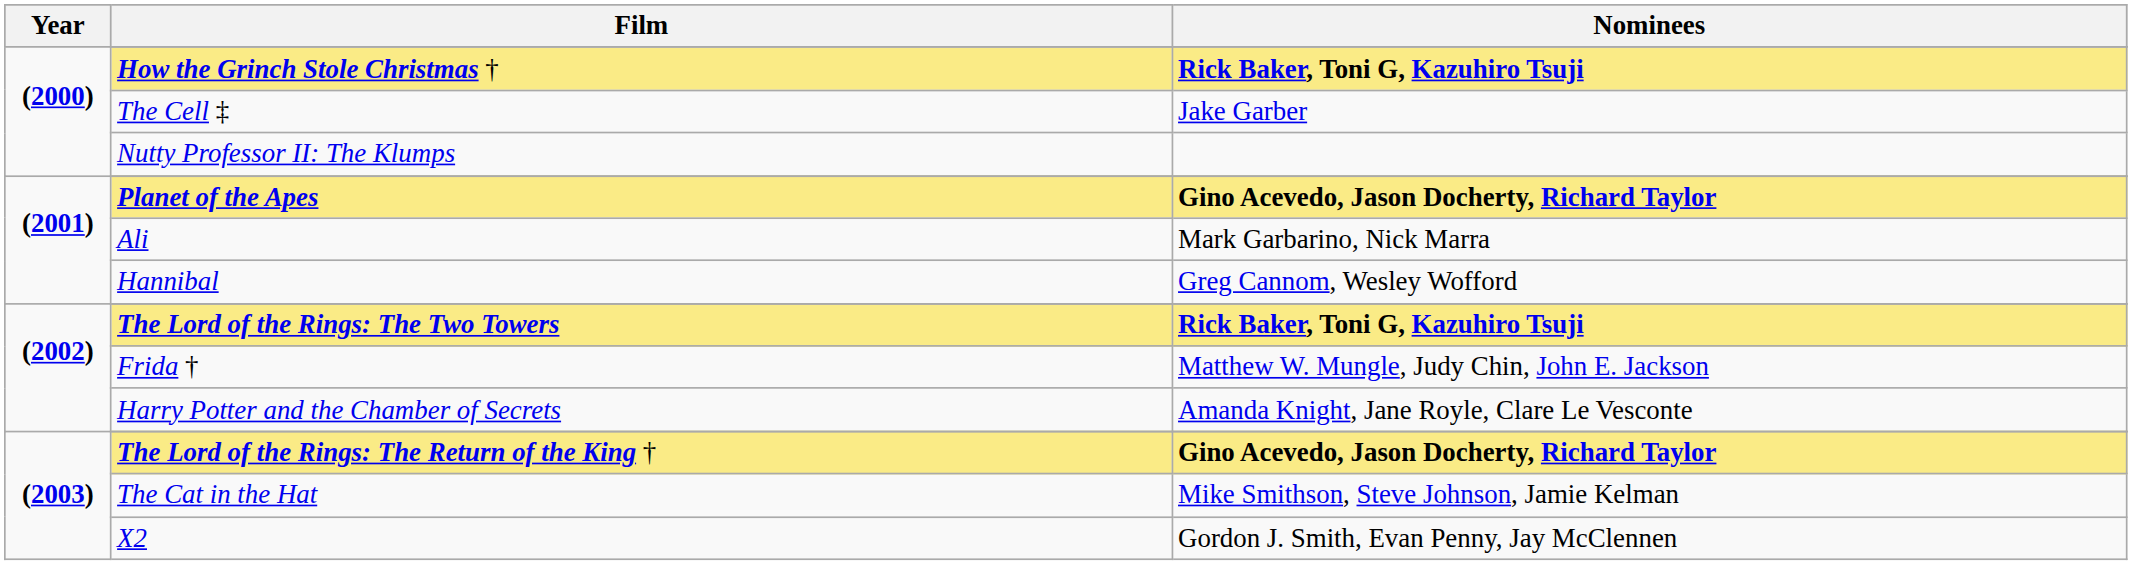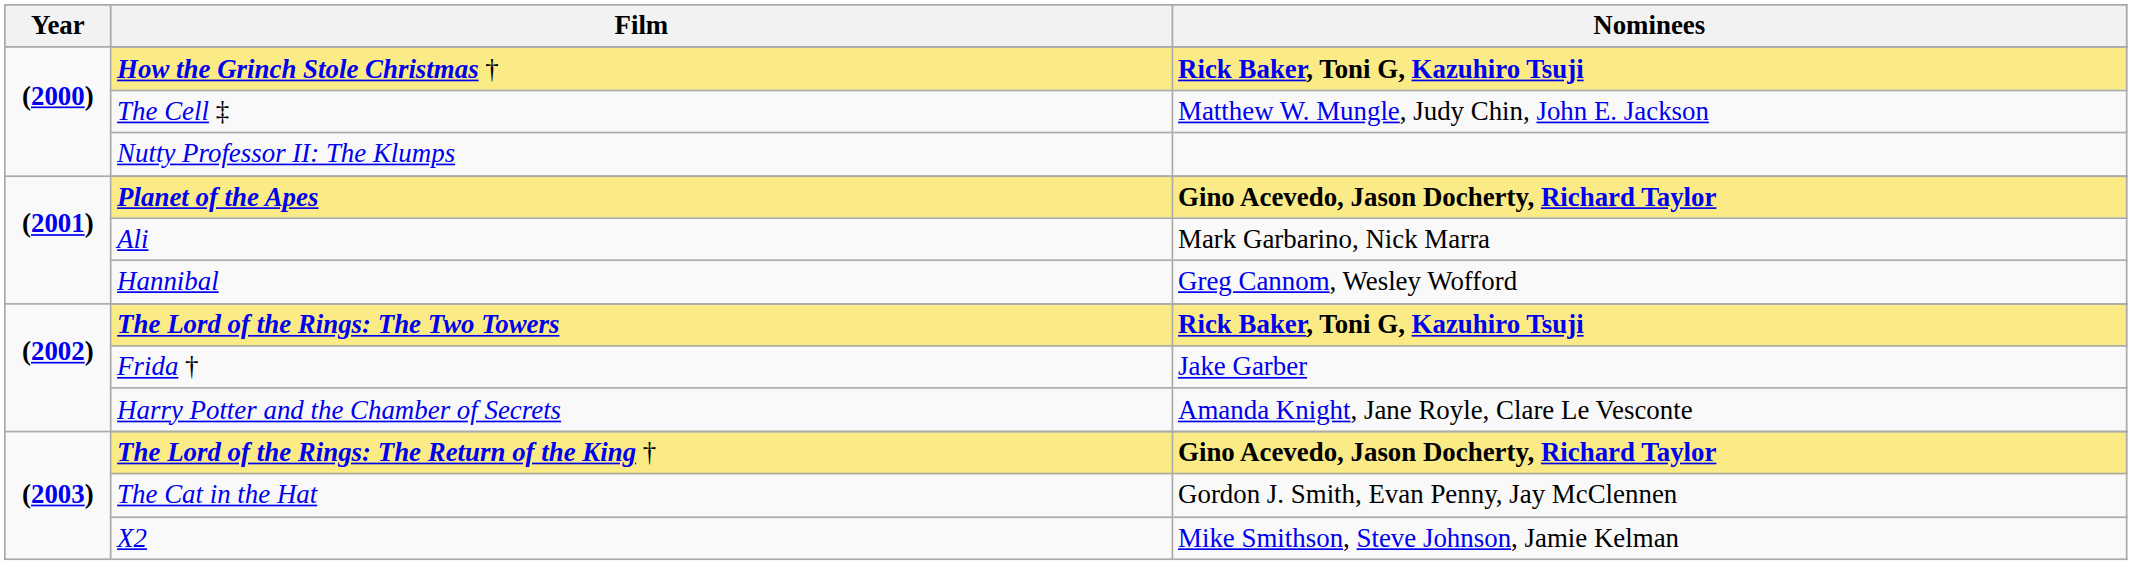 <table class="wikitable" style="width:100%">
 <tr bgcolor="#bebebe">
 <th width="5%">Year</th>
 <th width="50%">Film</th>
 <th width="45%">Nominees</th>
 </tr>
 <tr>
 <td rowspan=4 style="text-align:center"><strong>(<a href='#'>2000</a>)</strong><br> <br></td>
 </tr>
 <tr style="background:#FAEB86">
 <td><strong><em><a href='#'>How the Grinch Stole Christmas</a></em></strong> †</td>
 <td><strong><a href='#'>Rick Baker</a>, Toni G, <a href='#'>Kazuhiro Tsuji</a></strong></td>
 </tr>
 <tr>
 <td><em><a href='#'>The Cell</a></em> ‡</td>
-<td><a href='#'>Jake Garber</a></td>
+<td><a href='#'>Matthew W. Mungle</a>, Judy Chin, <a href='#'>John E. Jackson</a></td>
 </tr>
 <tr>
 <td><em><a href='#'>Nutty Professor II: The Klumps</a></em></td>
 <td></td>
 </tr>
 <tr>
 <td rowspan=4 style="text-align:center"><strong>(<a href='#'>2001</a>)</strong><br> <br></td>
 </tr>
 <tr style="background:#FAEB86">
 <td><strong><em><a href='#'>Planet of the Apes</a></em></strong></td>
 <td><strong>Gino Acevedo, Jason Docherty, <a href='#'>Richard Taylor</a></strong></td>
 </tr>
 <tr>
 <td><em><a href='#'>Ali</a></em></td>
 <td>Mark Garbarino, Nick Marra</td>
 </tr>
 <tr>
 <td><em><a href='#'>Hannibal</a></em></td>
 <td><a href='#'>Greg Cannom</a>, Wesley Wofford</td>
 </tr>
 <tr>
 <td rowspan=4 style="text-align:center"><strong>(<a href='#'>2002</a>)</strong><br> <br></td>
 </tr>
 <tr style="background:#FAEB86">
 <td><strong><em><a href='#'>The Lord of the Rings: The Two Towers</a></em></strong></td>
 <td><strong><a href='#'>Rick Baker</a>, Toni G, <a href='#'>Kazuhiro Tsuji</a></strong></td>
 </tr>
 <tr>
 <td><em><a href='#'>Frida</a></em> †</td>
-<td><a href='#'>Matthew W. Mungle</a>, Judy Chin, <a href='#'>John E. Jackson</a></td>
+<td><a href='#'>Jake Garber</a></td>
 </tr>
 <tr>
 <td><em><a href='#'>Harry Potter and the Chamber of Secrets</a></em></td>
 <td><a href='#'>Amanda Knight</a>, Jane Royle, Clare Le Vesconte</td>
 </tr>
 <tr>
 <td rowspan=4 style="text-align:center"><strong>(<a href='#'>2003</a>)</strong><br></td>
 </tr>
 <tr style="background:#FAEB86">
 <td><strong><em><a href='#'>The Lord of the Rings: The Return of the King</a></em></strong> †</td>
 <td><strong>Gino Acevedo, Jason Docherty, <a href='#'>Richard Taylor</a></strong></td>
 </tr>
 <tr>
 <td><em><a href='#'>The Cat in the Hat</a></em></td>
-<td><a href='#'>Mike Smithson</a>, <a href='#'>Steve Johnson</a>, Jamie Kelman</td>
+<td>Gordon J. Smith, Evan Penny, Jay McClennen</td>
 </tr>
 <tr>
 <td><em><a href='#'>X2</a></em></td>
-<td>Gordon J. Smith, Evan Penny, Jay McClennen</td>
+<td><a href='#'>Mike Smithson</a>, <a href='#'>Steve Johnson</a>, Jamie Kelman</td>
 </tr>
 </table>
